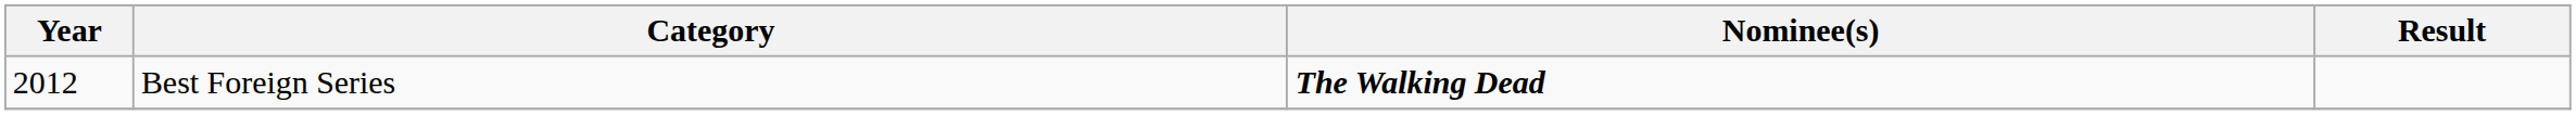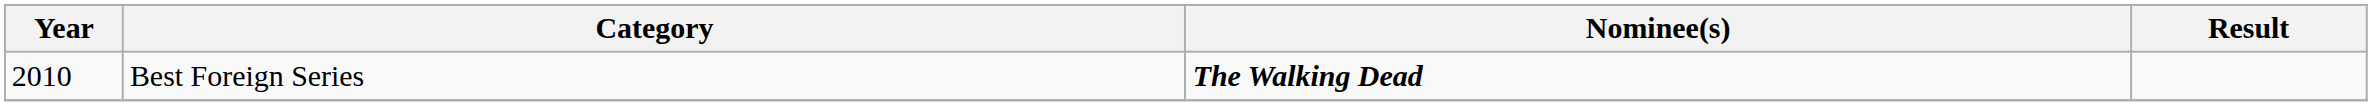 <table class="wikitable" width=100%>
 <tr>
 <th width=5%>Year</th>
 <th width=45%>Category</th>
 <th width=40%>Nominee(s)</th>
 <th width=10%>Result</th>
 </tr>
 <tr>
-<td rowspan=1>2012</td>
+<td rowspan=1>2010</td>
 <td>Best Foreign Series</td>
 <td><strong><em>The Walking Dead</em></strong></td>
 <td></td>
 </tr>
 <tr>
 </tr>
 </table>
